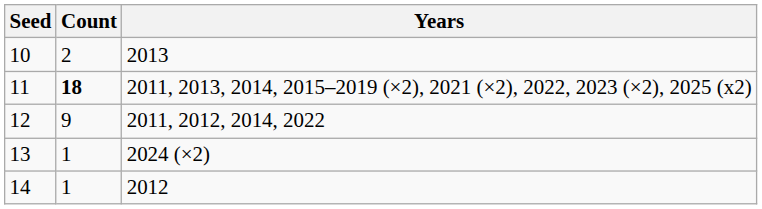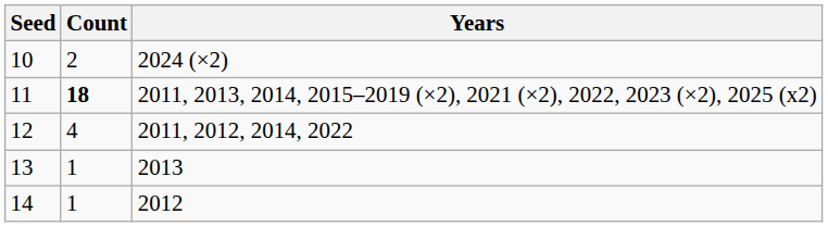 <table class="wikitable sortable">
 <tr>
 <th>Seed</th>
 <th>Count</th>
 <th>Years</th>
 </tr>
 <tr>
 <td>10</td>
 <td>2</td>
-<td>2013</td>
+<td>2024 (×2)</td>
 </tr>
 <tr>
 <td>11</td>
 <td><strong>18</strong></td>
 <td>2011, 2013, 2014, 2015–2019 (×2), 2021 (×2), 2022, 2023 (×2), 2025 (x2)</td>
 </tr>
 <tr>
 <td>12</td>
-<td>9</td>
+<td>4</td>
 <td>2011, 2012, 2014, 2022</td>
 </tr>
 <tr>
 <td>13</td>
 <td>1</td>
-<td>2024 (×2)</td>
+<td>2013</td>
 </tr>
 <tr>
 <td>14</td>
 <td>1</td>
 <td>2012</td>
 </tr>
 </table>
